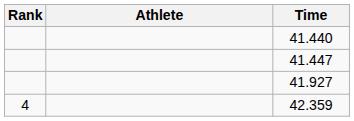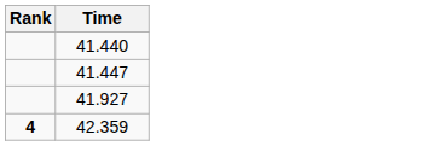 <table class="wikitable" style="text-align:center">
 <tr>
 <th width=40>Rank</th>
-<th width=250>Athlete</th>
 <th width=80>Time</th>
 </tr>
 <tr>
 <td></td>
-<td align=left></td>
 <td>41.440</td>
 </tr>
 <tr>
 <td></td>
-<td align=left></td>
 <td>41.447</td>
 </tr>
 <tr>
 <td></td>
-<td align=left></td>
 <td>41.927</td>
 </tr>
 <tr>
-<td>4</td>
-<td align=left></td>
+<td><strong>4</strong></td>
 <td>42.359</td>
 </tr>
 </table>
